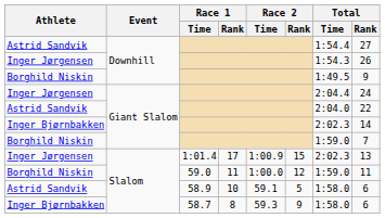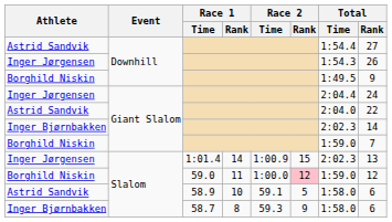 <table class="wikitable" style="font-size:90%">
 <tr>
 <th rowspan="2">Athlete</th>
 <th rowspan="2">Event</th>
 <th colspan="2">Race 1</th>
 <th colspan="2">Race 2</th>
 <th colspan="2">Total</th>
 </tr>
 <tr>
 <th>Time</th>
 <th>Rank</th>
 <th>Time</th>
 <th>Rank</th>
 <th>Time</th>
 <th>Rank</th>
 </tr>
 <tr>
 <td><a href='#'>Astrid Sandvik</a></td>
 <td rowspan="3">Downhill</td>
 <td colspan="4" bgcolor="wheat"></td>
 <td align="center">1:54.4</td>
 <td align="center">27</td>
 </tr>
 <tr>
 <td><a href='#'>Inger Jørgensen</a></td>
 <td colspan="4" bgcolor="wheat"></td>
 <td align="center">1:54.3</td>
 <td align="center">26</td>
 </tr>
 <tr>
 <td><a href='#'>Borghild Niskin</a></td>
 <td colspan="4" bgcolor="wheat"></td>
 <td align="center">1:49.5</td>
 <td align="center">9</td>
 </tr>
 <tr>
 <td><a href='#'>Inger Jørgensen</a></td>
 <td rowspan="4">Giant Slalom</td>
 <td colspan="4" bgcolor="wheat"></td>
 <td align="center">2:04.4</td>
 <td align="center">24</td>
 </tr>
 <tr>
 <td><a href='#'>Astrid Sandvik</a></td>
 <td colspan="4" bgcolor="wheat"></td>
 <td align="center">2:04.0</td>
 <td align="center">22</td>
 </tr>
 <tr>
 <td><a href='#'>Inger Bjørnbakken</a></td>
 <td colspan="4" bgcolor="wheat"></td>
 <td align="center">2:02.3</td>
 <td align="center">14</td>
 </tr>
 <tr>
 <td><a href='#'>Borghild Niskin</a></td>
 <td colspan="4" bgcolor="wheat"></td>
 <td align="center">1:59.0</td>
 <td align="center">7</td>
 </tr>
 <tr>
 <td><a href='#'>Inger Jørgensen</a></td>
 <td rowspan="4">Slalom</td>
 <td align="center">1:01.4</td>
-<td align="center">17</td>
+<td align="center">14</td>
 <td align="center">1:00.9</td>
 <td align="center">15</td>
 <td align="center">2:02.3</td>
 <td align="center">13</td>
 </tr>
 <tr>
 <td><a href='#'>Borghild Niskin</a></td>
 <td align="center">59.0</td>
 <td align="center">11</td>
 <td align="center">1:00.0</td>
+<td align="center" style="background: pink;">12</td>
+<td align="center">1:59.0</td>
 <td align="center">12</td>
-<td align="center">1:59.0</td>
-<td align="center">11</td>
 </tr>
 <tr>
 <td><a href='#'>Astrid Sandvik</a></td>
 <td align="center">58.9</td>
 <td align="center">10</td>
 <td align="center">59.1</td>
 <td align="center">5</td>
 <td align="center">1:58.0</td>
 <td align="center">6</td>
 </tr>
 <tr>
 <td><a href='#'>Inger Bjørnbakken</a></td>
 <td align="center">58.7</td>
 <td align="center">8</td>
 <td align="center">59.3</td>
 <td align="center">9</td>
 <td align="center">1:58.0</td>
 <td align="center">6</td>
 </tr>
 </table>
